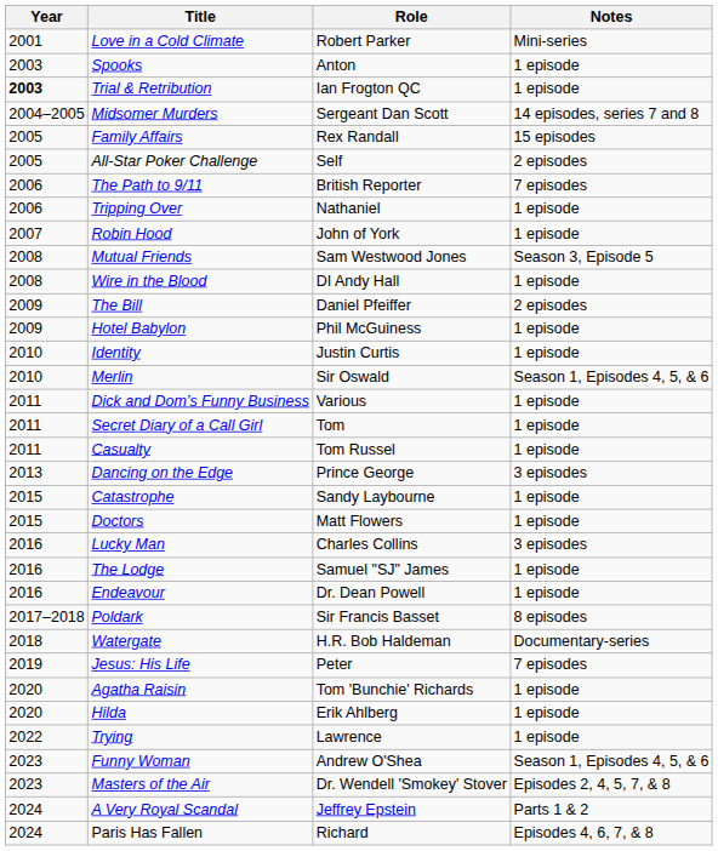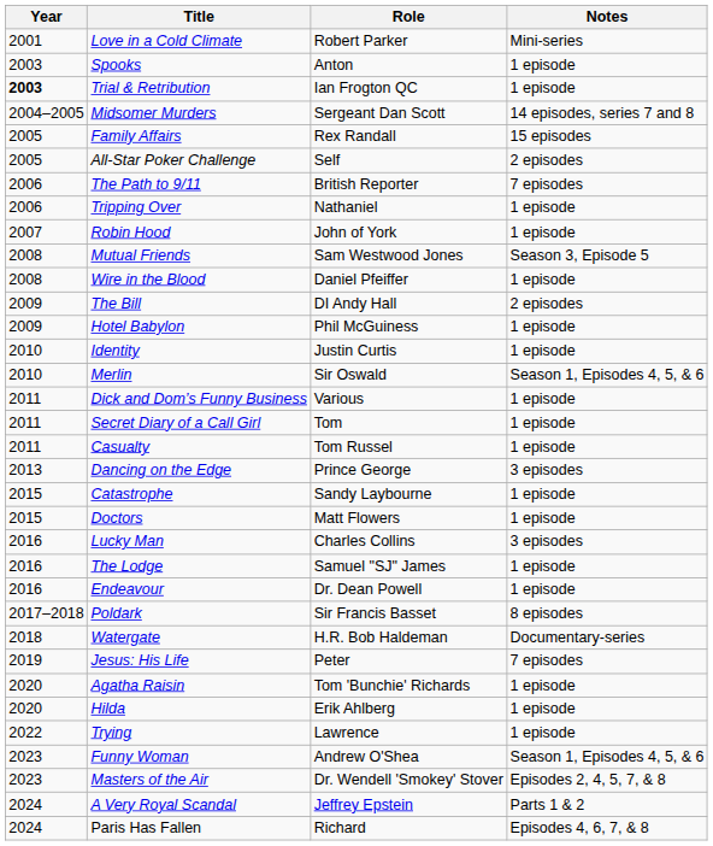 <table class="wikitable sortable">
 <tr>
 <th>Year</th>
 <th>Title</th>
 <th>Role</th>
 <th>Notes</th>
 </tr>
 <tr>
 <td>2001</td>
 <td><em><a href='#'>Love in a Cold Climate</a></em></td>
 <td>Robert Parker</td>
 <td>Mini-series</td>
 </tr>
 <tr>
 <td>2003</td>
 <td><em><a href='#'>Spooks</a></em></td>
 <td>Anton</td>
 <td>1 episode</td>
 </tr>
 <tr>
 <td><strong>2003</strong></td>
 <td><em><a href='#'>Trial & Retribution</a></em></td>
 <td>Ian Frogton QC</td>
 <td>1 episode</td>
 </tr>
 <tr>
 <td>2004–2005</td>
 <td><em><a href='#'>Midsomer Murders</a></em></td>
 <td>Sergeant Dan Scott</td>
 <td>14 episodes, series 7 and 8</td>
 </tr>
 <tr>
 <td>2005</td>
 <td><em><a href='#'>Family Affairs</a></em></td>
 <td>Rex Randall</td>
 <td>15 episodes</td>
 </tr>
 <tr>
 <td>2005</td>
 <td><em>All-Star Poker Challenge</em></td>
 <td>Self</td>
 <td>2 episodes</td>
 </tr>
 <tr>
 <td>2006</td>
 <td><em><a href='#'>The Path to 9/11</a></em></td>
 <td>British Reporter</td>
 <td>7 episodes</td>
 </tr>
 <tr>
 <td>2006</td>
 <td><em><a href='#'>Tripping Over</a></em></td>
 <td>Nathaniel</td>
 <td>1 episode</td>
 </tr>
 <tr>
 <td>2007</td>
 <td><em><a href='#'>Robin Hood</a></em></td>
 <td>John of York</td>
 <td>1 episode</td>
 </tr>
 <tr>
 <td>2008</td>
 <td><em><a href='#'>Mutual Friends</a></em></td>
 <td>Sam Westwood Jones</td>
 <td>Season 3, Episode 5</td>
 </tr>
 <tr>
 <td>2008</td>
 <td><em><a href='#'>Wire in the Blood</a></em></td>
-<td>DI Andy Hall</td>
+<td>Daniel Pfeiffer</td>
 <td>1 episode</td>
 </tr>
 <tr>
 <td>2009</td>
 <td><em><a href='#'>The Bill</a></em></td>
-<td>Daniel Pfeiffer</td>
+<td>DI Andy Hall</td>
 <td>2 episodes</td>
 </tr>
 <tr>
 <td>2009</td>
 <td><em><a href='#'>Hotel Babylon</a></em></td>
 <td>Phil McGuiness</td>
 <td>1 episode</td>
 </tr>
 <tr>
 <td>2010</td>
 <td><em><a href='#'>Identity</a></em></td>
 <td>Justin Curtis</td>
 <td>1 episode</td>
 </tr>
 <tr>
 <td>2010</td>
 <td><em><a href='#'>Merlin</a></em></td>
 <td>Sir Oswald</td>
 <td>Season 1, Episodes 4, 5, & 6</td>
 </tr>
 <tr>
 <td>2011</td>
 <td><em><a href='#'>Dick and Dom’s Funny Business</a></em></td>
 <td>Various</td>
 <td>1 episode</td>
 </tr>
 <tr>
 <td>2011</td>
 <td><em><a href='#'>Secret Diary of a Call Girl</a></em></td>
 <td>Tom</td>
 <td>1 episode</td>
 </tr>
 <tr>
 <td>2011</td>
 <td><em><a href='#'>Casualty</a></em></td>
 <td>Tom Russel</td>
 <td>1 episode</td>
 </tr>
 <tr>
 <td>2013</td>
 <td><em><a href='#'>Dancing on the Edge</a></em></td>
 <td>Prince George</td>
 <td>3 episodes</td>
 </tr>
 <tr>
 <td>2015</td>
 <td><em><a href='#'>Catastrophe</a></em></td>
 <td>Sandy Laybourne</td>
 <td>1 episode</td>
 </tr>
 <tr>
 <td>2015</td>
 <td><em><a href='#'>Doctors</a></em></td>
 <td>Matt Flowers</td>
 <td>1 episode</td>
 </tr>
 <tr>
 <td>2016</td>
 <td><em><a href='#'>Lucky Man</a></em></td>
 <td>Charles Collins</td>
 <td>3 episodes</td>
 </tr>
 <tr>
 <td>2016</td>
 <td><em><a href='#'>The Lodge</a></em></td>
 <td>Samuel "SJ" James</td>
 <td>1 episode</td>
 </tr>
 <tr>
 <td>2016</td>
 <td><em><a href='#'>Endeavour</a></em></td>
 <td>Dr. Dean Powell</td>
 <td>1 episode</td>
 </tr>
 <tr>
 <td>2017–2018</td>
 <td><em><a href='#'>Poldark</a></em></td>
 <td>Sir Francis Basset</td>
 <td>8 episodes</td>
 </tr>
 <tr>
 <td>2018</td>
 <td><em><a href='#'>Watergate</a></em></td>
 <td>H.R. Bob Haldeman</td>
 <td>Documentary-series</td>
 </tr>
 <tr>
 <td>2019</td>
 <td><em><a href='#'>Jesus: His Life</a></em></td>
 <td>Peter</td>
 <td>7 episodes</td>
 </tr>
 <tr>
 <td>2020</td>
 <td><em><a href='#'>Agatha Raisin</a></em></td>
 <td>Tom 'Bunchie' Richards</td>
 <td>1 episode</td>
 </tr>
 <tr>
 <td>2020</td>
 <td><em><a href='#'>Hilda</a></em></td>
 <td>Erik Ahlberg</td>
 <td>1 episode</td>
 </tr>
 <tr>
 <td>2022</td>
 <td><em><a href='#'>Trying</a></em></td>
 <td>Lawrence</td>
 <td>1 episode</td>
 </tr>
 <tr>
 <td>2023</td>
 <td><em><a href='#'>Funny Woman</a></em></td>
 <td>Andrew O'Shea</td>
 <td>Season 1, Episodes 4, 5, & 6</td>
 </tr>
 <tr>
 <td>2023</td>
 <td><em><a href='#'>Masters of the Air</a></em></td>
 <td>Dr. Wendell 'Smokey' Stover</td>
 <td>Episodes 2, 4, 5, 7, & 8</td>
 </tr>
 <tr>
 <td>2024</td>
 <td><em><a href='#'>A Very Royal Scandal</a></em></td>
 <td><a href='#'>Jeffrey Epstein</a></td>
 <td>Parts 1 & 2</td>
 </tr>
 <tr>
 <td>2024</td>
 <td>Paris Has Fallen</td>
 <td>Richard</td>
 <td>Episodes 4, 6, 7, & 8</td>
 </tr>
 </table>
